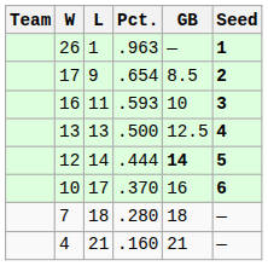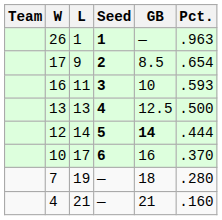 <table class=wikitable>
 <tr>
 <th>Team</th>
 <th>W</th>
 <th>L</th>
+<th>Seed</th>
+<th>GB</th>
 <th>Pct.</th>
-<th>GB</th>
-<th>Seed</th>
 </tr>
 <tr bgcolor=ddffdd>
 <td></td>
 <td>26</td>
 <td>1</td>
+<td><strong>1</strong></td>
+<td>—</td>
 <td>.963</td>
-<td>—</td>
-<td><strong>1</strong></td>
 </tr>
 <tr bgcolor=ddffdd>
 <td></td>
 <td>17</td>
 <td>9</td>
+<td><strong>2</strong></td>
+<td>8.5</td>
 <td>.654</td>
-<td>8.5</td>
-<td><strong>2</strong></td>
 </tr>
 <tr bgcolor=ddffdd>
 <td></td>
 <td>16</td>
 <td>11</td>
+<td><strong>3</strong></td>
+<td>10</td>
 <td>.593</td>
-<td>10</td>
-<td><strong>3</strong></td>
 </tr>
 <tr bgcolor=ddffdd>
 <td></td>
 <td>13</td>
 <td>13</td>
+<td><strong>4</strong></td>
+<td>12.5</td>
 <td>.500</td>
-<td>12.5</td>
-<td><strong>4</strong></td>
 </tr>
 <tr bgcolor=ddffdd>
 <td></td>
 <td>12</td>
 <td>14</td>
+<td><strong>5</strong></td>
+<td><strong>14</strong></td>
 <td>.444</td>
-<td><strong>14</strong></td>
-<td><strong>5</strong></td>
 </tr>
 <tr bgcolor=ddffdd>
 <td></td>
 <td>10</td>
 <td>17</td>
+<td><strong>6</strong></td>
+<td>16</td>
 <td>.370</td>
-<td>16</td>
-<td><strong>6</strong></td>
 </tr>
 <tr>
 <td></td>
 <td>7</td>
+<td>19</td>
+<td>—</td>
 <td>18</td>
 <td>.280</td>
-<td>18</td>
-<td>—</td>
 </tr>
 <tr>
 <td></td>
 <td>4</td>
 <td>21</td>
+<td>—</td>
+<td>21</td>
 <td>.160</td>
-<td>21</td>
-<td>—</td>
 </tr>
 </table>
